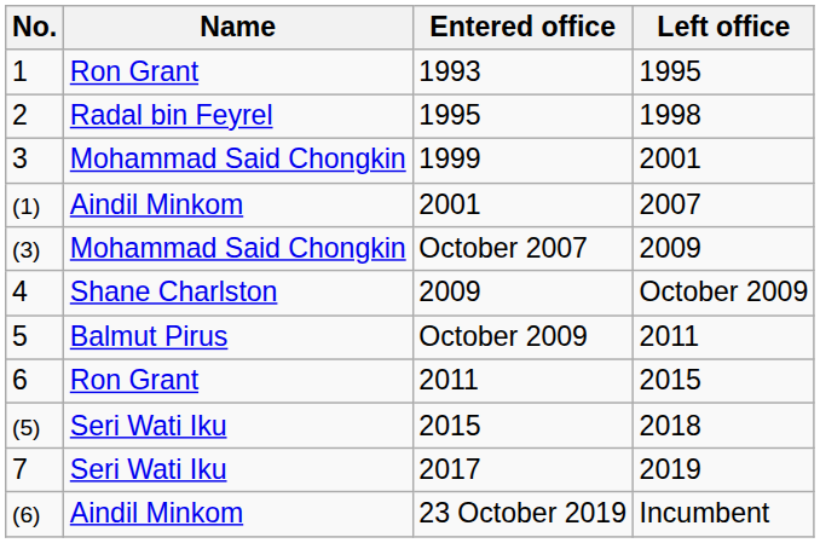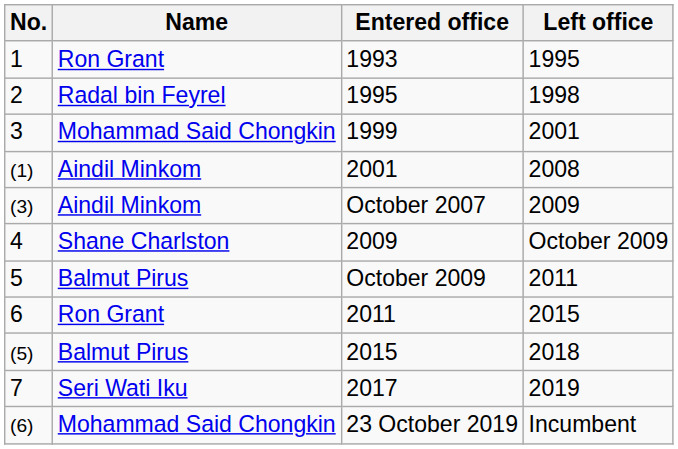 <table class="wikitable">
 <tr>
 <th>No.</th>
 <th>Name</th>
 <th>Entered office</th>
 <th>Left office</th>
 </tr>
 <tr>
 <td>1</td>
 <td><a href='#'>Ron Grant</a></td>
 <td>1993</td>
 <td>1995</td>
 </tr>
 <tr>
 <td>2</td>
 <td><a href='#'>Radal bin Feyrel</a></td>
 <td>1995</td>
 <td>1998</td>
 </tr>
 <tr>
 <td>3</td>
 <td><a href='#'>Mohammad Said Chongkin</a></td>
 <td>1999</td>
 <td>2001</td>
 </tr>
 <tr>
 <td><small>(1)</small></td>
 <td><a href='#'>Aindil Minkom</a></td>
 <td>2001</td>
-<td>2007</td>
+<td>2008</td>
 </tr>
 <tr>
 <td><small>(3)</small></td>
-<td><a href='#'>Mohammad Said Chongkin</a></td>
+<td><a href='#'>Aindil Minkom</a></td>
 <td>October 2007</td>
 <td>2009</td>
 </tr>
 <tr>
 <td>4</td>
 <td><a href='#'>Shane Charlston</a></td>
 <td>2009</td>
 <td>October 2009</td>
 </tr>
 <tr>
 <td>5</td>
 <td><a href='#'>Balmut Pirus</a></td>
 <td>October 2009</td>
 <td>2011</td>
 </tr>
 <tr>
 <td>6</td>
 <td><a href='#'>Ron Grant</a></td>
 <td>2011</td>
 <td>2015</td>
 </tr>
 <tr>
 <td><small>(5)</small></td>
-<td><a href='#'>Seri Wati Iku</a></td>
+<td><a href='#'>Balmut Pirus</a></td>
 <td>2015</td>
 <td>2018</td>
 </tr>
 <tr>
 <td>7</td>
 <td><a href='#'>Seri Wati Iku</a></td>
 <td>2017</td>
 <td>2019</td>
 </tr>
 <tr>
 <td><small>(6)</small></td>
-<td><a href='#'>Aindil Minkom</a></td>
+<td><a href='#'>Mohammad Said Chongkin</a></td>
 <td>23 October 2019</td>
 <td>Incumbent</td>
 </tr>
 </table>
